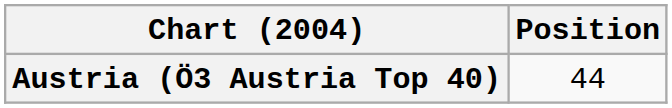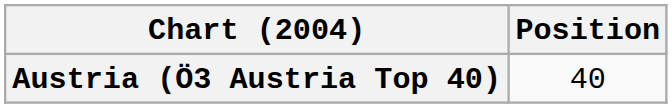 <table class="wikitable plainrowheaders" style="text-align:center">
 <tr>
 <th scope="col">Chart (2004)</th>
 <th scope="col">Position</th>
 </tr>
 <tr>
 <th scope="row">Austria (Ö3 Austria Top 40)</th>
-<td>44</td>
+<td>40</td>
 </tr>
 </table>
